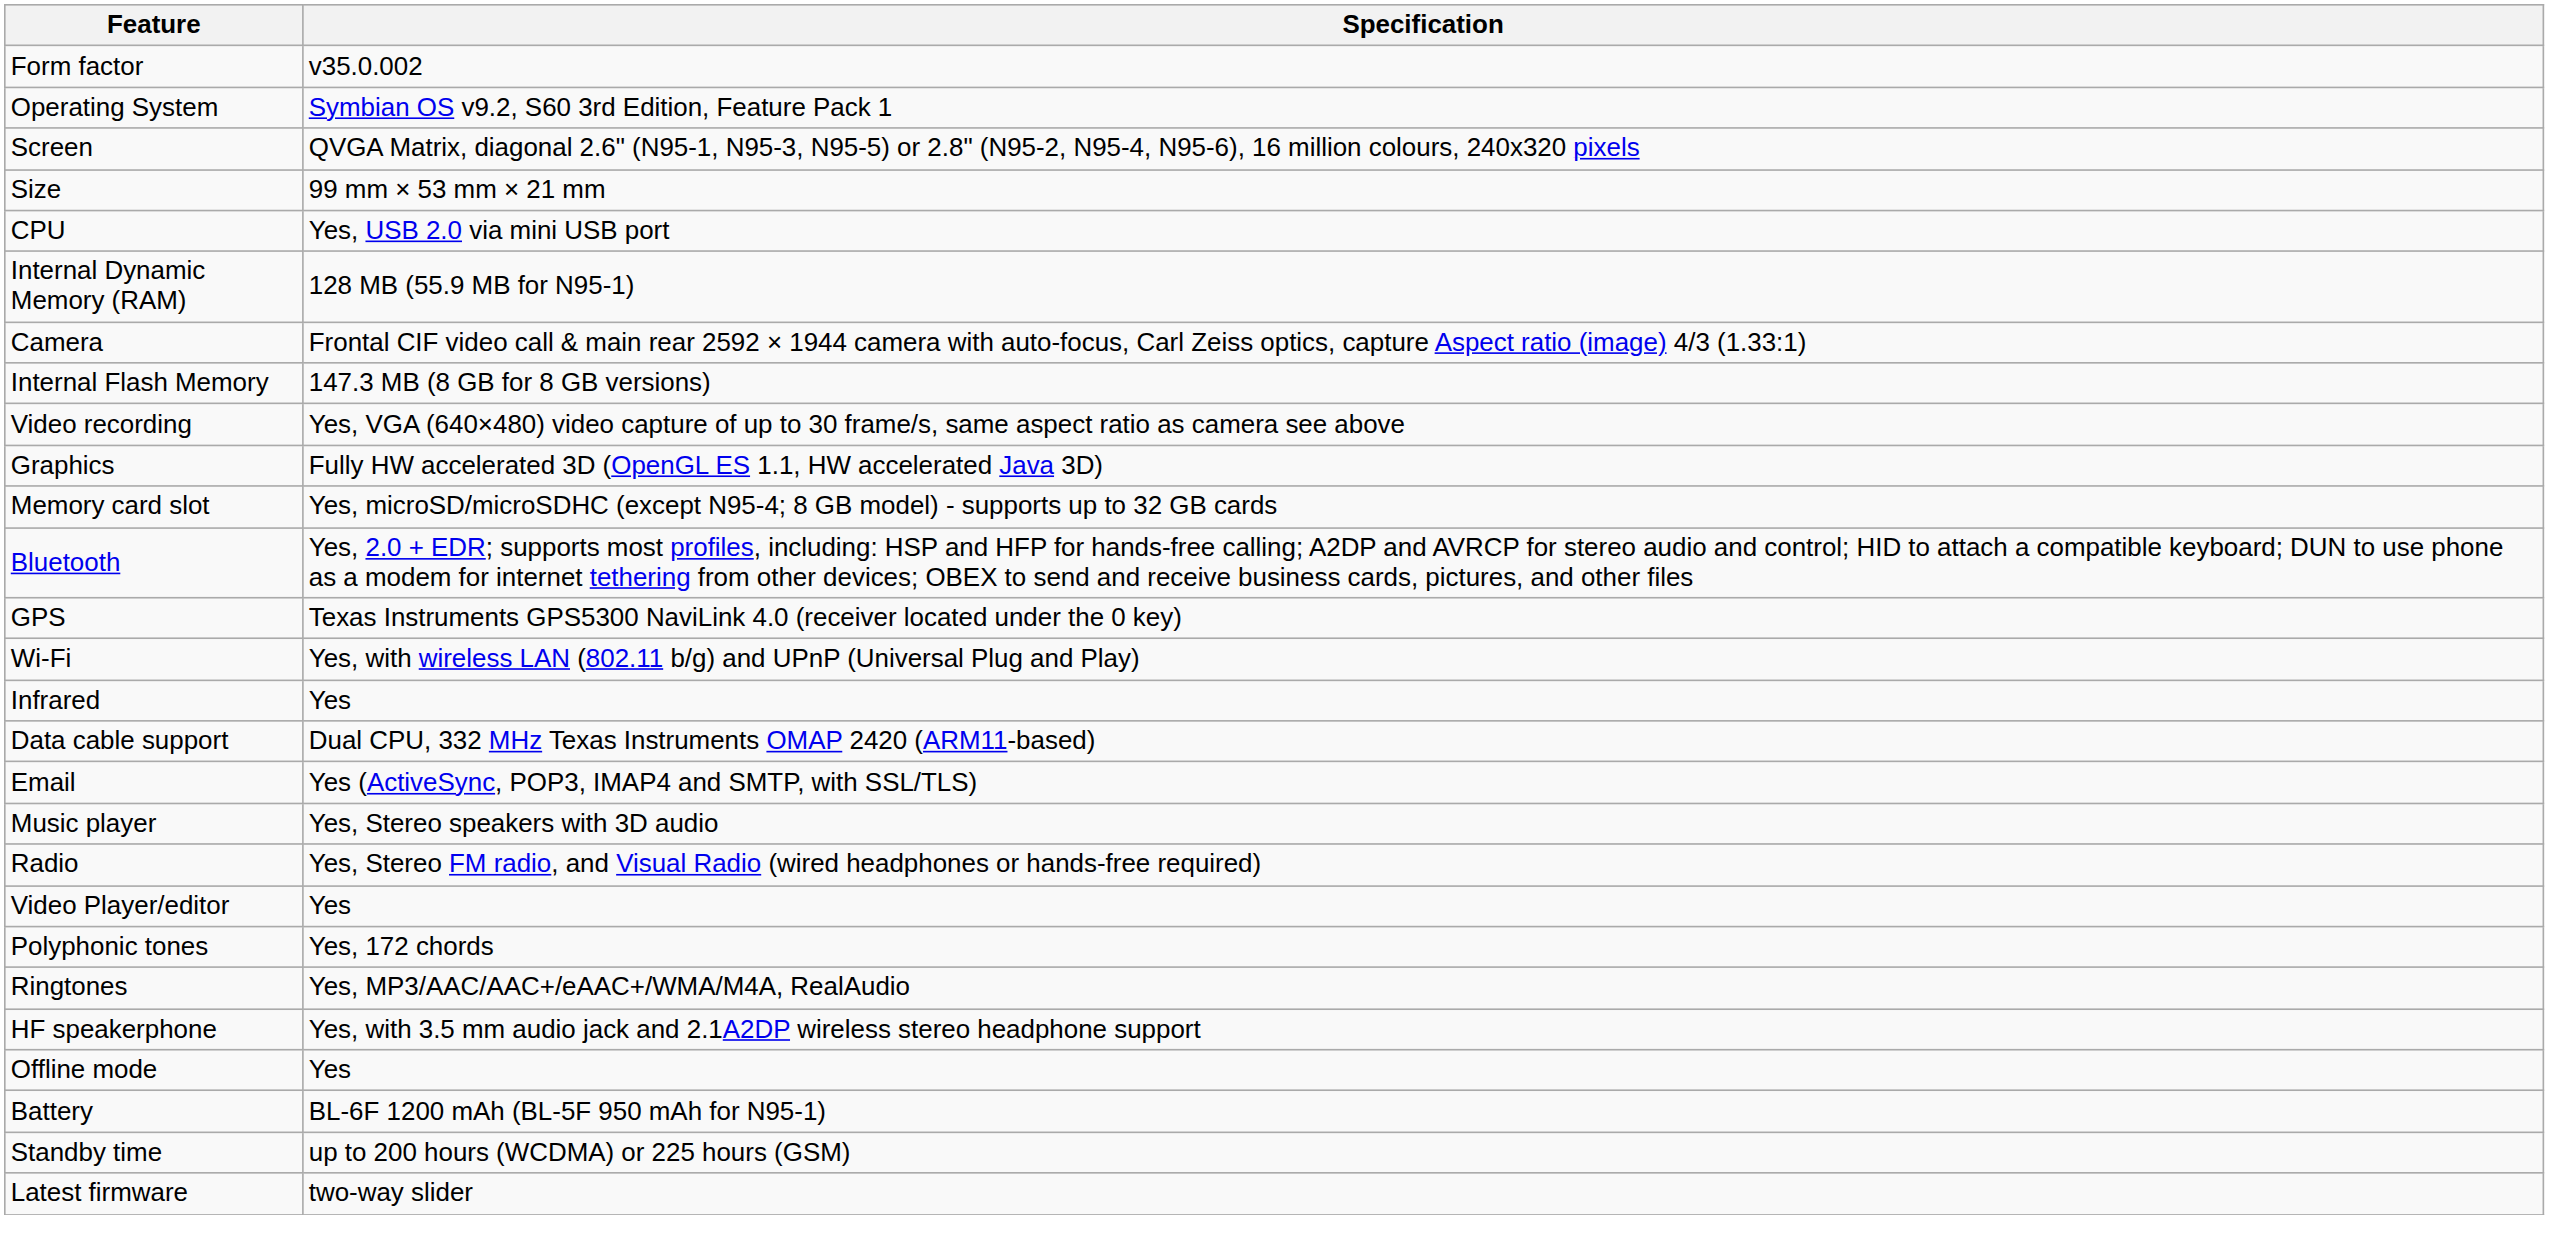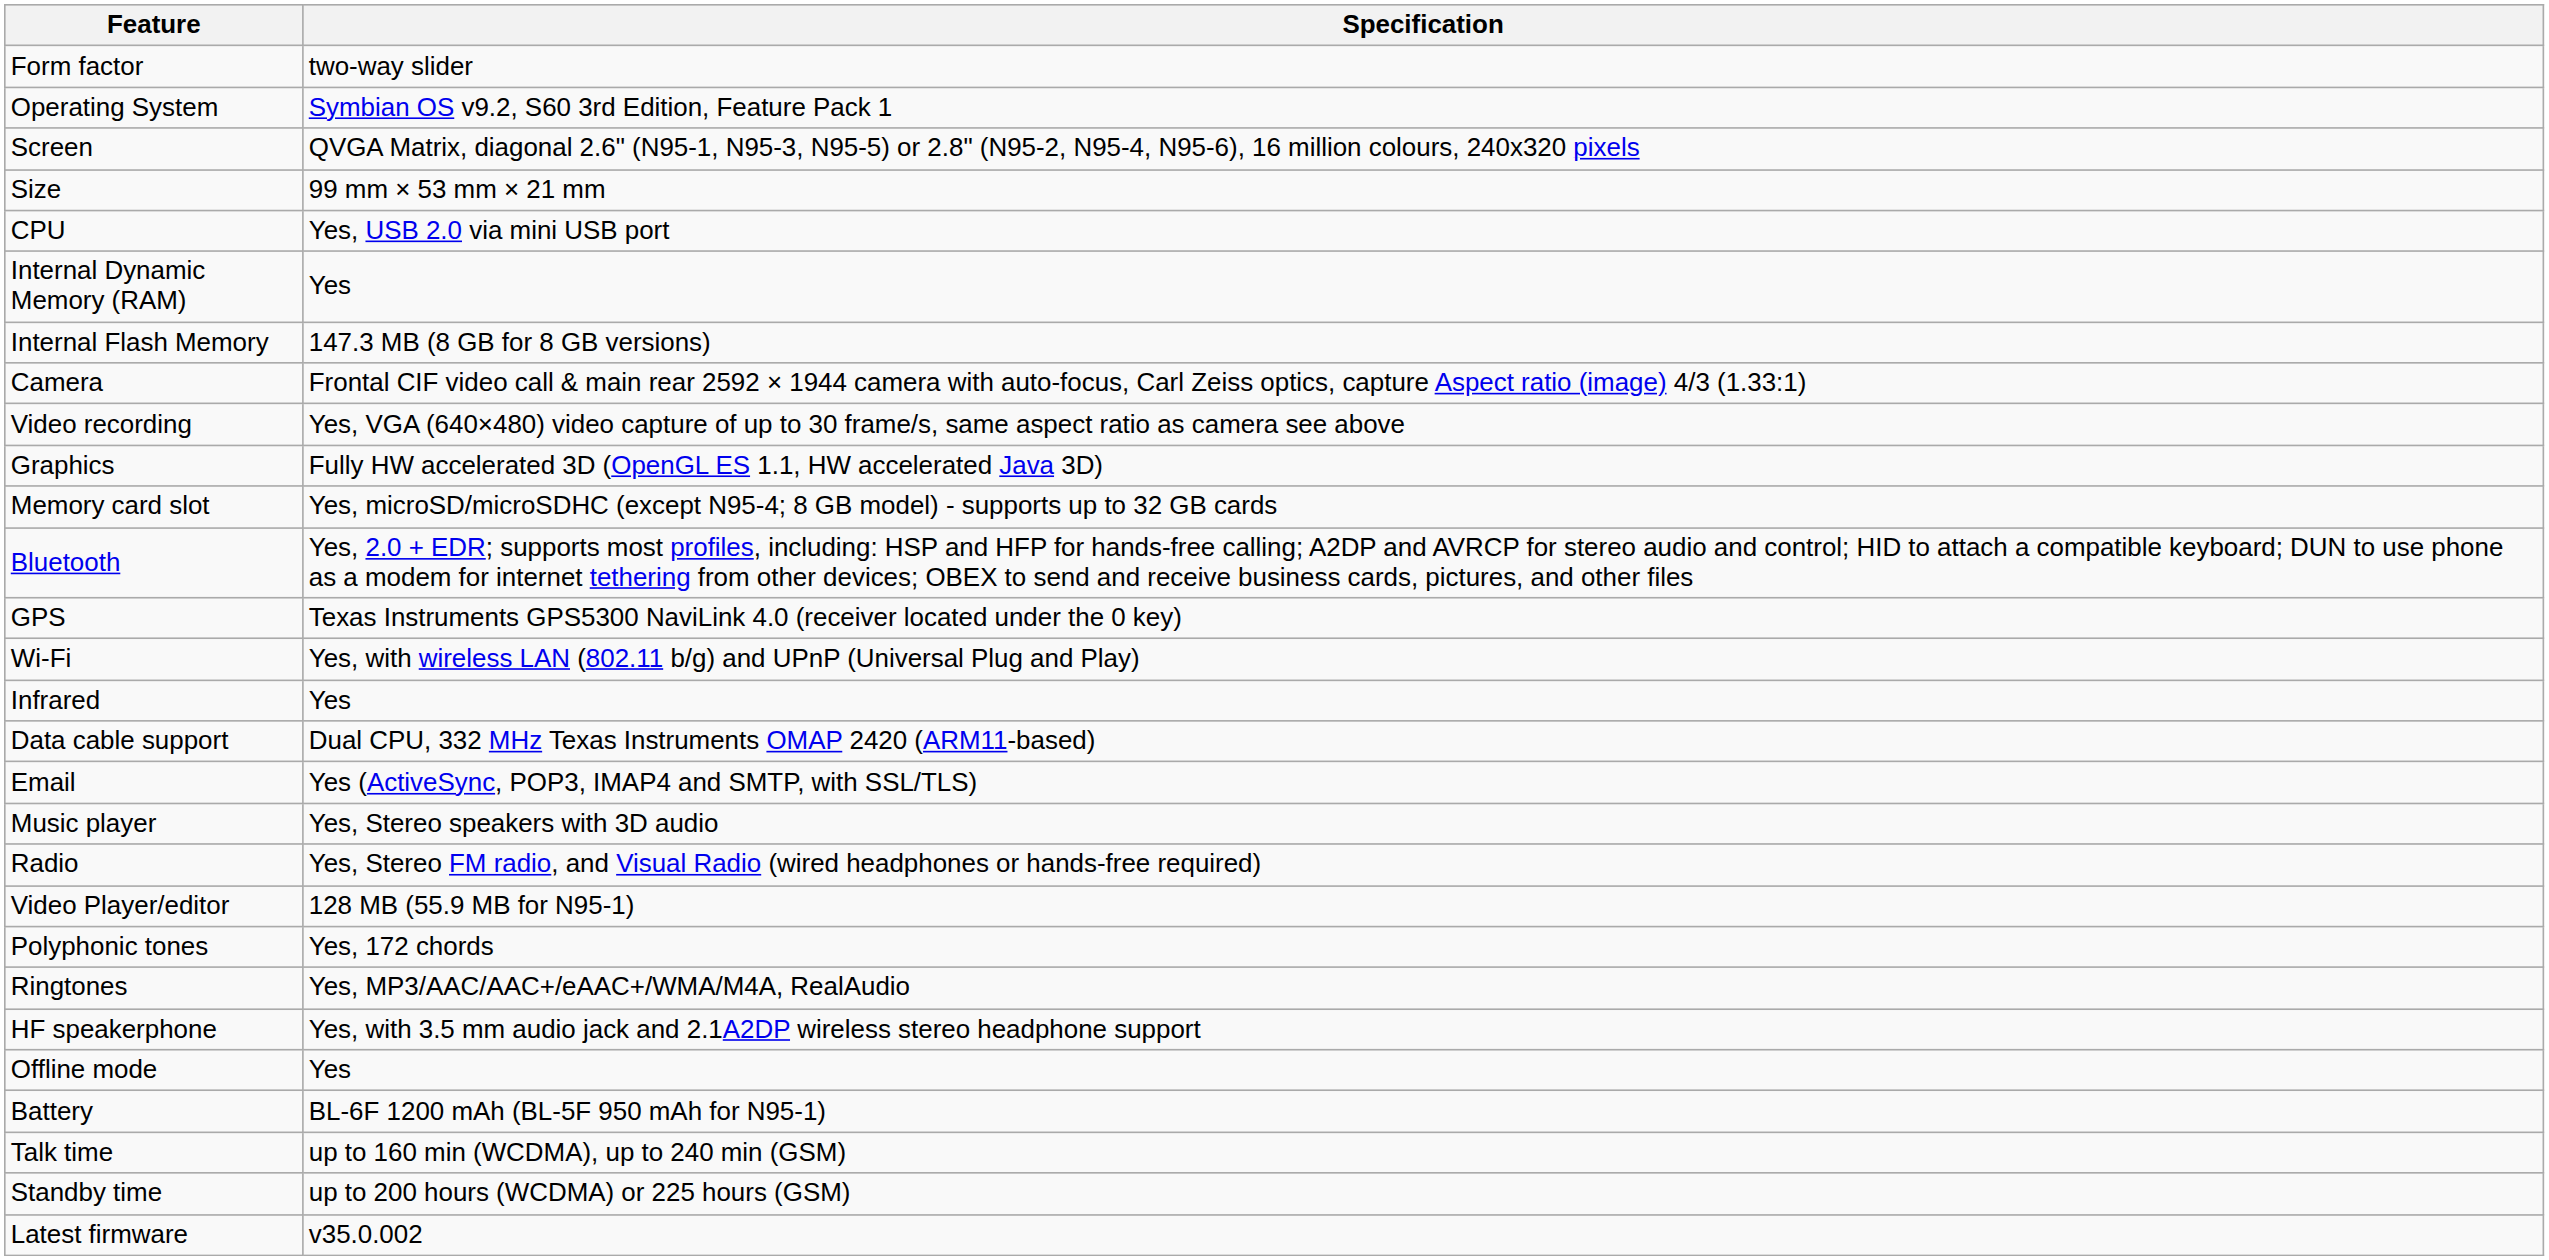 <table class="wikitable">
 <tr>
 <th>Feature</th>
 <th>Specification</th>
 </tr>
 <tr>
 <td>Form factor</td>
-<td>v35.0.002</td>
+<td>two-way slider</td>
 </tr>
 <tr>
 <td>Operating System</td>
 <td><a href='#'>Symbian OS</a> v9.2, S60 3rd Edition, Feature Pack 1</td>
 </tr>
 <tr>
 <td>Screen</td>
 <td>QVGA Matrix, diagonal 2.6" (N95-1, N95-3, N95-5) or 2.8" (N95-2, N95-4, N95-6), 16 million colours, 240x320 <a href='#'>pixels</a></td>
 </tr>
 <tr>
 <td>Size</td>
 <td>99 mm × 53 mm × 21 mm</td>
 </tr>
 <tr>
 <td>CPU</td>
 <td>Yes, <a href='#'>USB 2.0</a> via mini USB port</td>
 </tr>
 <tr>
 <td>Internal Dynamic Memory (RAM)</td>
-<td>128 MB (55.9 MB for N95-1)</td>
+<td>Yes</td>
+</tr>
+<tr>
+<td>Internal Flash Memory</td>
+<td>147.3 MB (8 GB for 8 GB versions)</td>
 </tr>
 <tr>
 <td>Camera</td>
 <td>Frontal CIF video call & main rear 2592 × 1944 camera with auto-focus, Carl Zeiss optics, capture <a href='#'>Aspect ratio (image)</a> 4/3 (1.33:1)</td>
-</tr>
-<tr>
-<td>Internal Flash Memory</td>
-<td>147.3 MB (8 GB for 8 GB versions)</td>
 </tr>
 <tr>
 <td>Video recording</td>
 <td>Yes, VGA (640×480) video capture of up to 30 frame/s, same aspect ratio as camera see above</td>
 </tr>
 <tr>
 <td>Graphics</td>
 <td>Fully HW accelerated 3D (<a href='#'>OpenGL ES</a> 1.1, HW accelerated <a href='#'>Java</a> 3D)</td>
 </tr>
 <tr>
 <td>Memory card slot</td>
 <td>Yes, microSD/microSDHC (except N95-4; 8 GB model) - supports up to 32 GB cards</td>
 </tr>
 <tr>
 <td><a href='#'>Bluetooth</a></td>
 <td>Yes, <a href='#'>2.0 + EDR</a>; supports most <a href='#'>profiles</a>, including: HSP and HFP for hands-free calling; A2DP and AVRCP for stereo audio and control; HID to attach a compatible keyboard; DUN to use phone as a modem for internet <a href='#'>tethering</a> from other devices; OBEX to send and receive business cards, pictures, and other files</td>
 </tr>
 <tr>
 <td>GPS</td>
 <td>Texas Instruments GPS5300 NaviLink 4.0 (receiver located under the 0 key)</td>
 </tr>
 <tr>
 <td>Wi-Fi</td>
 <td>Yes, with <a href='#'>wireless LAN</a> (<a href='#'>802.11</a> b/g) and UPnP (Universal Plug and Play)</td>
 </tr>
 <tr>
 <td>Infrared</td>
 <td>Yes</td>
 </tr>
 <tr>
 <td>Data cable support</td>
 <td>Dual CPU, 332 <a href='#'>MHz</a> Texas Instruments <a href='#'>OMAP</a> 2420 (<a href='#'>ARM11</a>-based)</td>
 </tr>
 <tr>
 <td>Email</td>
 <td>Yes (<a href='#'>ActiveSync</a>, POP3, IMAP4 and SMTP, with SSL/TLS)</td>
 </tr>
 <tr>
 <td>Music player</td>
 <td>Yes, Stereo speakers with 3D audio</td>
 </tr>
 <tr>
 <td>Radio</td>
 <td>Yes, Stereo <a href='#'>FM radio</a>, and <a href='#'>Visual Radio</a> (wired headphones or hands-free required)</td>
 </tr>
 <tr>
 <td>Video Player/editor</td>
-<td>Yes</td>
+<td>128 MB (55.9 MB for N95-1)</td>
 </tr>
 <tr>
 <td>Polyphonic tones</td>
 <td>Yes, 172 chords</td>
 </tr>
 <tr>
 <td>Ringtones</td>
 <td>Yes, MP3/AAC/AAC+/eAAC+/WMA/M4A, RealAudio</td>
 </tr>
 <tr>
 <td>HF speakerphone</td>
 <td>Yes, with 3.5 mm audio jack and 2.1<a href='#'>A2DP</a> wireless stereo headphone support</td>
 </tr>
 <tr>
 <td>Offline mode</td>
 <td>Yes</td>
 </tr>
 <tr>
 <td>Battery</td>
 <td>BL-6F 1200 mAh (BL-5F 950 mAh for N95-1)</td>
 </tr>
 <tr>
+<td>Talk time</td>
+<td>up to 160 min (WCDMA), up to 240 min (GSM)</td>
+</tr>
+<tr>
 <td>Standby time</td>
 <td>up to 200 hours (WCDMA) or 225 hours (GSM)</td>
 </tr>
 <tr>
 <td>Latest firmware</td>
-<td>two-way slider</td>
+<td>v35.0.002</td>
 </tr>
 </table>
